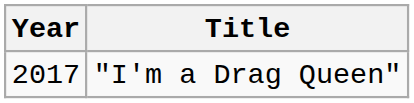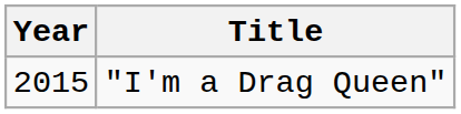 <table class="wikitable">
 <tr>
 <th>Year</th>
 <th>Title</th>
 </tr>
 <tr>
-<td>2017</td>
+<td>2015</td>
 <td>"I'm a Drag Queen"</td>
 </tr>
 </table>
